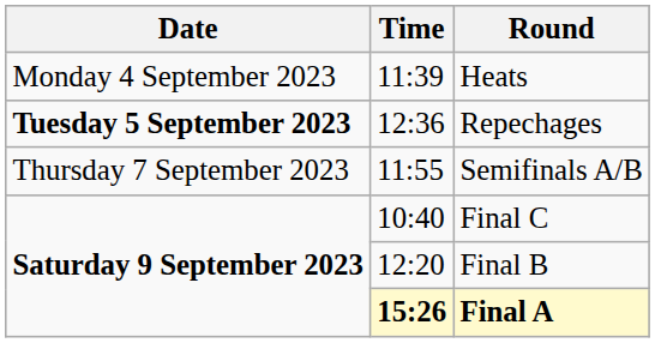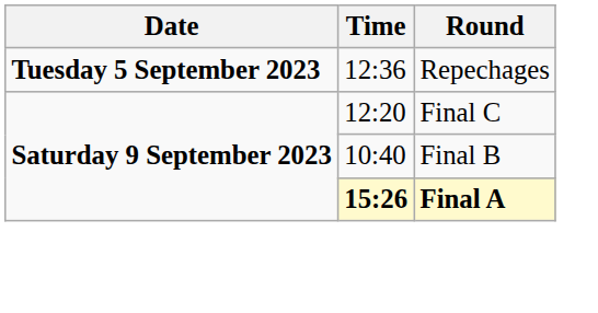 <table class="wikitable">
 <tr>
 <th>Date</th>
 <th>Time</th>
 <th>Round</th>
 </tr>
 <tr>
-<td>Monday 4 September 2023</td>
-<td>11:39</td>
-<td>Heats</td>
-</tr>
-<tr>
 <td><strong>Tuesday 5 September 2023</strong></td>
 <td>12:36</td>
 <td>Repechages</td>
 </tr>
 <tr>
-<td>Thursday 7 September 2023</td>
-<td>11:55</td>
-<td>Semifinals  A/B</td>
-</tr>
-<tr>
 <td rowspan=3><strong>Saturday 9 September 2023</strong></td>
-<td>10:40</td>
+<td>12:20</td>
 <td>Final C</td>
 </tr>
 <tr>
-<td>12:20</td>
+<td>10:40</td>
 <td>Final B</td>
 </tr>
 <tr>
 <td style=background:lemonchiffon><strong>15:26</strong></td>
 <td style=background:lemonchiffon><strong>Final A</strong></td>
 </tr>
 </table>
